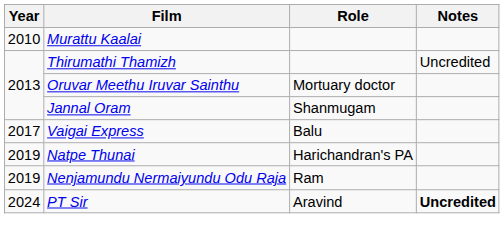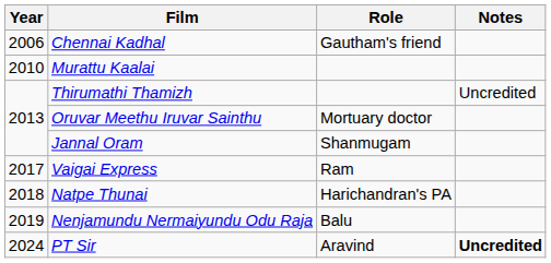 <table class="wikitable sortable" style="font-size: 95%;">
 <tr>
 <th>Year</th>
 <th>Film</th>
 <th class="unsortable">Role</th>
 <th>Notes</th>
+</tr>
+<tr>
+<td rowspan="1">2006</td>
+<td><em><a href='#'>Chennai Kadhal</a></em></td>
+<td>Gautham's friend</td>
+<td></td>
 </tr>
 <tr>
 <td>2010</td>
 <td><em><a href='#'>Murattu Kaalai</a></em></td>
 <td></td>
 <td></td>
 </tr>
 <tr>
 <td rowspan="3">2013</td>
 <td><em><a href='#'>Thirumathi Thamizh</a></em></td>
 <td></td>
 <td>Uncredited</td>
 </tr>
 <tr>
 <td><em><a href='#'>Oruvar Meethu Iruvar Sainthu</a></em></td>
 <td>Mortuary doctor</td>
 <td></td>
 </tr>
 <tr>
 <td><em><a href='#'>Jannal Oram</a></em></td>
 <td>Shanmugam</td>
 <td></td>
 </tr>
 <tr>
 <td rowspan="1">2017</td>
 <td><em><a href='#'>Vaigai Express</a></em></td>
-<td>Balu</td>
+<td>Ram</td>
 <td></td>
 </tr>
 <tr>
-<td rowspan="1">2019</td>
+<td rowspan="1">2018</td>
 <td><em><a href='#'>Natpe Thunai</a></em></td>
 <td>Harichandran's PA</td>
 <td></td>
 </tr>
 <tr>
 <td rowspan="1">2019</td>
 <td><em><a href='#'>Nenjamundu Nermaiyundu Odu Raja</a></em></td>
-<td>Ram</td>
+<td>Balu</td>
 <td></td>
 </tr>
 <tr>
 <td rowspan="1">2024</td>
 <td><em><a href='#'>PT Sir</a></em></td>
 <td>Aravind</td>
 <td><strong>Uncredited</strong></td>
 </tr>
 </table>
